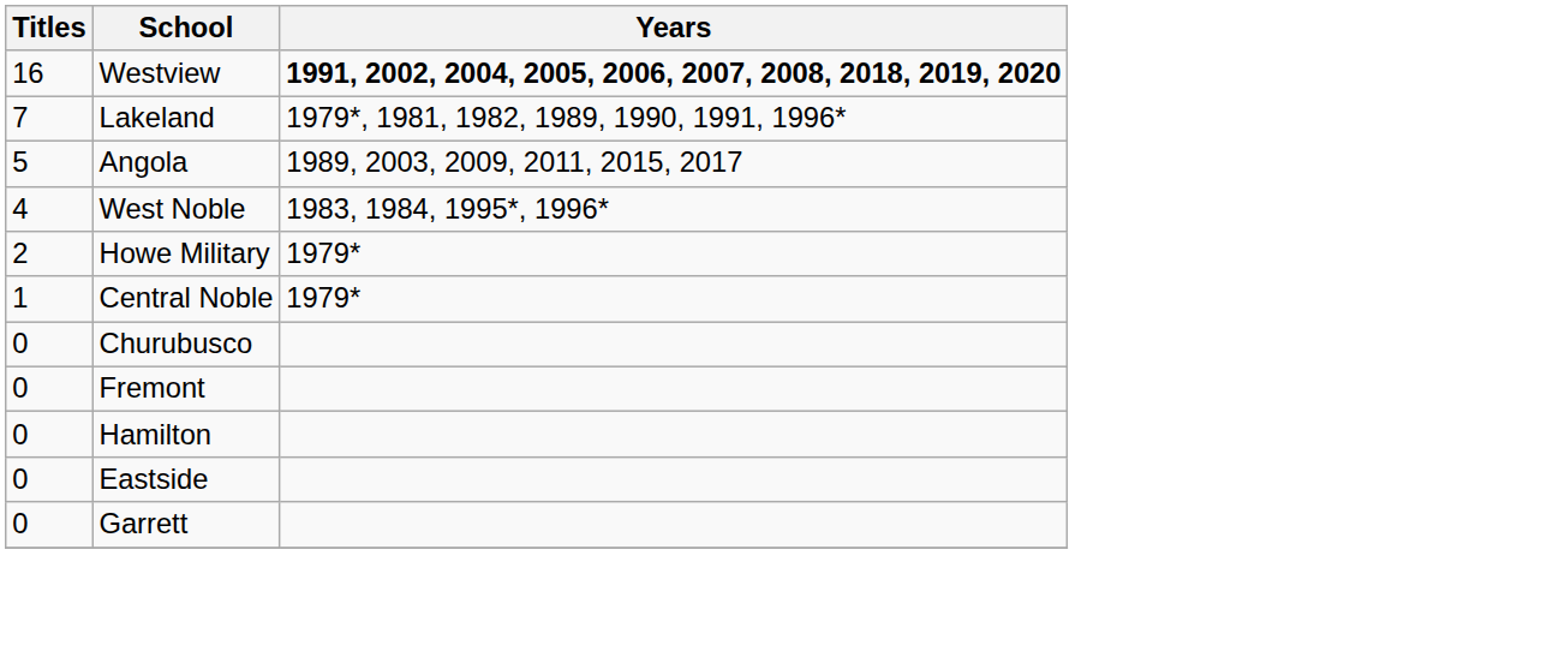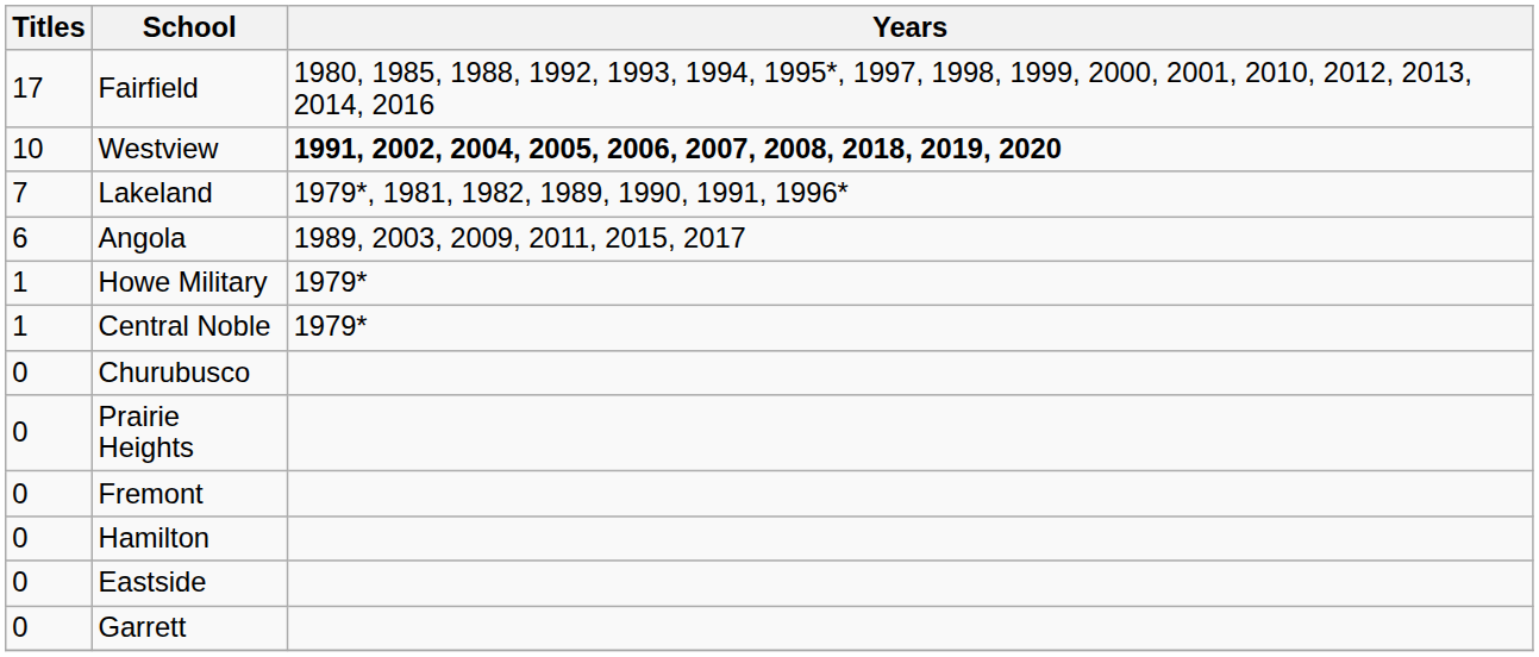 <table class="wikitable">
 <tr>
 <th>Titles</th>
 <th>School</th>
 <th>Years</th>
 </tr>
 <tr>
-<td>16</td>
+<td>17</td>
+<td>Fairfield</td>
+<td>1980, 1985, 1988, 1992, 1993, 1994, 1995*, 1997, 1998, 1999, 2000, 2001, 2010, 2012, 2013, 2014, 2016</td>
+</tr>
+<tr>
+<td>10</td>
 <td>Westview</td>
 <td><strong>1991, 2002, 2004, 2005, 2006, 2007, 2008, 2018, 2019, 2020</strong></td>
 </tr>
 <tr>
 <td>7</td>
 <td>Lakeland</td>
 <td>1979*, 1981, 1982, 1989, 1990, 1991, 1996*</td>
 </tr>
 <tr>
-<td>5</td>
+<td>6</td>
 <td>Angola</td>
 <td>1989, 2003, 2009, 2011, 2015, 2017</td>
 </tr>
 <tr>
-<td>4</td>
-<td>West Noble</td>
-<td>1983, 1984, 1995*, 1996*</td>
-</tr>
-<tr>
-<td>2</td>
+<td>1</td>
 <td>Howe Military</td>
 <td>1979*</td>
 </tr>
 <tr>
 <td>1</td>
 <td>Central Noble</td>
 <td>1979*</td>
 </tr>
 <tr>
 <td>0</td>
 <td>Churubusco</td>
+<td></td>
+</tr>
+<tr>
+<td>0</td>
+<td>Prairie Heights</td>
 <td></td>
 </tr>
 <tr>
 <td>0</td>
 <td>Fremont</td>
 <td></td>
 </tr>
 <tr>
 <td>0</td>
 <td>Hamilton</td>
 <td></td>
 </tr>
 <tr>
 <td>0</td>
 <td>Eastside</td>
 <td></td>
 </tr>
 <tr>
 <td>0</td>
 <td>Garrett</td>
 <td></td>
 </tr>
 <tr>
 </tr>
 </table>
